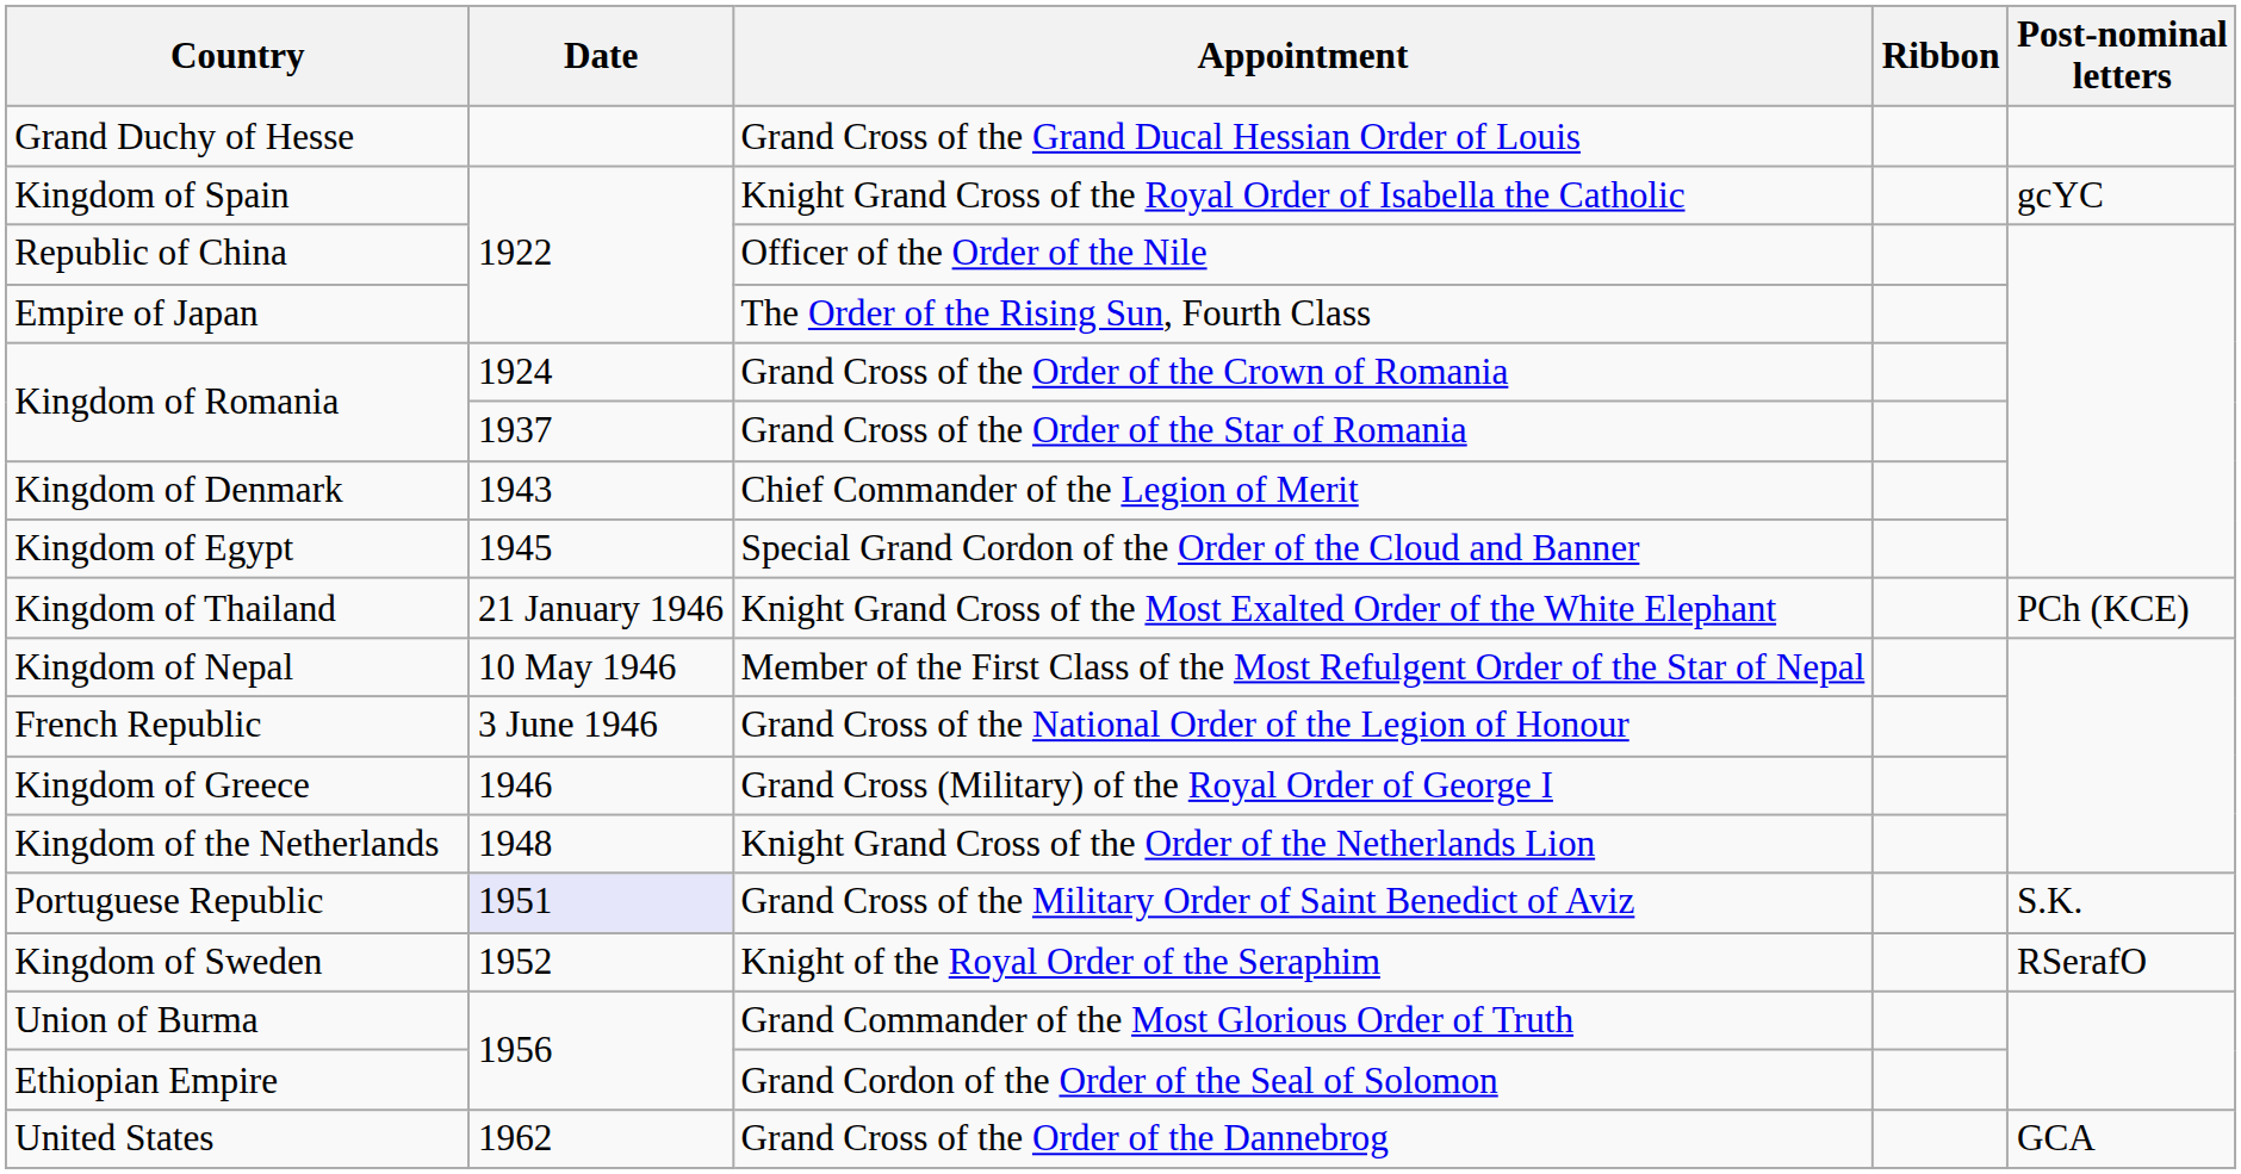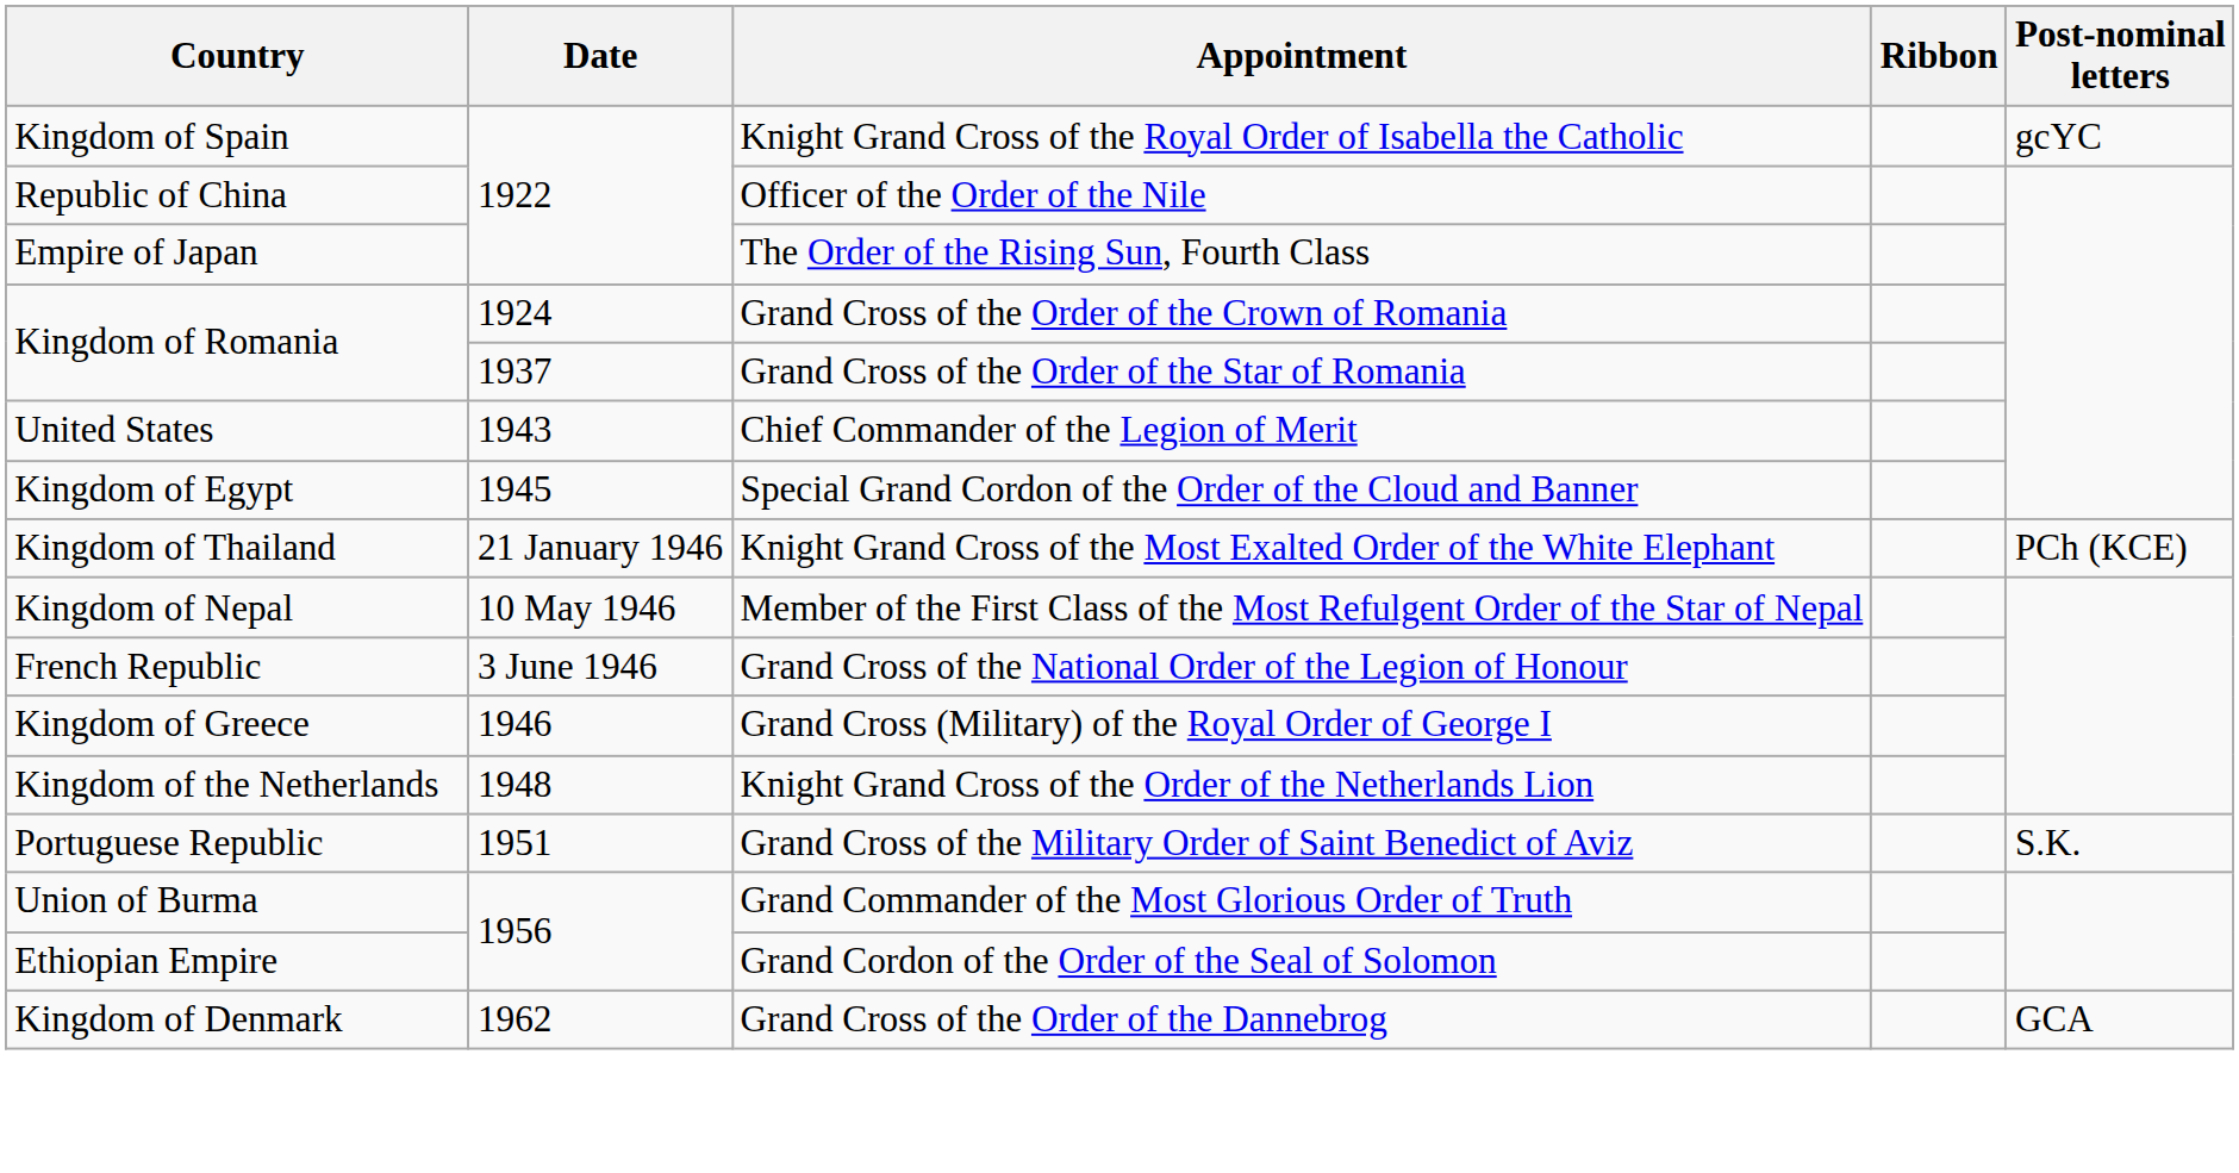 <table class="wikitable sortable plainrowheaders">
 <tr>
 <th scope="col" style="width:12em;">Country</th>
 <th scope="col">Date</th>
 <th scope="col">Appointment</th>
 <th scope="col">Ribbon</th>
 <th scope="col">Post-nominal<br>letters</th>
-</tr>
-<tr>
-<td> Grand Duchy of Hesse</td>
-<td></td>
-<td>Grand Cross of the <a href='#'>Grand Ducal Hessian Order of Louis</a></td>
-<td></td>
-<td></td>
 </tr>
 <tr>
 <td> Kingdom of Spain</td>
 <td rowspan="3">1922</td>
 <td>Knight Grand Cross of the <a href='#'>Royal Order of Isabella the Catholic</a></td>
 <td></td>
 <td>gcYC</td>
 </tr>
 <tr>
 <td> Republic of China</td>
 <td>Officer of the <a href='#'>Order of the Nile</a></td>
 <td></td>
 <td rowspan="6"></td>
 </tr>
 <tr>
 <td> Empire of Japan</td>
 <td>The <a href='#'>Order of the Rising Sun</a>, Fourth Class</td>
 <td></td>
 </tr>
 <tr>
 <td rowspan=2> Kingdom of Romania</td>
 <td>1924</td>
 <td>Grand Cross of the <a href='#'>Order of the Crown of Romania</a></td>
 <td></td>
 </tr>
 <tr>
 <td>1937</td>
 <td>Grand Cross of the <a href='#'>Order of the Star of Romania</a></td>
 <td></td>
 </tr>
 <tr>
-<td> Kingdom of Denmark</td>
+<td> United States</td>
 <td>1943</td>
 <td>Chief Commander of the <a href='#'>Legion of Merit</a></td>
 <td></td>
 </tr>
 <tr>
 <td> Kingdom of Egypt</td>
 <td>1945</td>
 <td>Special Grand Cordon of the <a href='#'>Order of the Cloud and Banner</a></td>
 <td></td>
 </tr>
 <tr>
 <td> Kingdom of Thailand</td>
 <td>21 January 1946</td>
 <td>Knight Grand Cross of the <a href='#'>Most Exalted Order of the White Elephant</a></td>
 <td></td>
 <td>PCh (KCE)</td>
 </tr>
 <tr>
 <td> Kingdom of Nepal</td>
 <td>10 May 1946</td>
 <td>Member of the First Class of the <a href='#'>Most Refulgent Order of the Star of Nepal</a></td>
 <td></td>
 <td rowspan="4"></td>
 </tr>
 <tr>
 <td> French Republic</td>
 <td>3 June 1946</td>
 <td>Grand Cross of the <a href='#'>National Order of the Legion of Honour</a></td>
 <td></td>
 </tr>
 <tr>
 <td> Kingdom of Greece</td>
 <td>1946</td>
 <td>Grand Cross (Military) of the <a href='#'>Royal Order of George I</a></td>
 <td></td>
 </tr>
 <tr>
 <td> Kingdom of the Netherlands</td>
 <td>1948</td>
 <td>Knight Grand Cross of the <a href='#'>Order of the Netherlands Lion</a></td>
 <td></td>
 </tr>
 <tr>
 <td> Portuguese Republic</td>
-<td style="background: lavender;">1951</td>
+<td>1951</td>
 <td>Grand Cross of the <a href='#'>Military Order of Saint Benedict of Aviz</a></td>
 <td></td>
 <td>S.K.</td>
-</tr>
-<tr>
-<td> Kingdom of Sweden</td>
-<td>1952</td>
-<td>Knight of the <a href='#'>Royal Order of the Seraphim</a></td>
-<td></td>
-<td>RSerafO</td>
 </tr>
 <tr>
 <td> Union of Burma</td>
 <td rowspan="2">1956</td>
 <td>Grand Commander of the <a href='#'>Most Glorious Order of Truth</a></td>
 <td></td>
 <td rowspan="2"></td>
 </tr>
 <tr>
 <td> Ethiopian Empire</td>
 <td>Grand Cordon of the <a href='#'>Order of the Seal of Solomon</a></td>
 <td></td>
 </tr>
 <tr>
-<td> United States</td>
+<td> Kingdom of Denmark</td>
 <td>1962</td>
 <td>Grand Cross of the <a href='#'>Order of the Dannebrog</a></td>
 <td></td>
 <td>GCA</td>
 </tr>
 </table>
